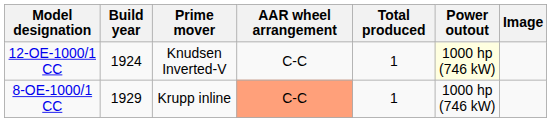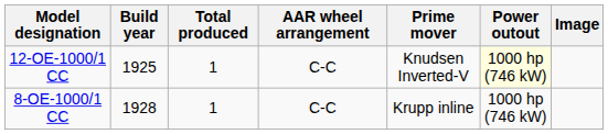 <table class="wikitable sortable" style="width: 100%">
 <tr>
 <th>Model<br>designation</th>
 <th>Build year</th>
+<th>Total produced</th>
+<th>AAR wheel arrangement</th>
 <th>Prime mover</th>
-<th>AAR wheel arrangement</th>
-<th>Total produced</th>
 <th>Power outout</th>
 <th>Image</th>
 </tr>
 <tr style="text-align:center">
 <td><a href='#'>12-OE-1000/1 CC</a></td>
-<td>1924</td>
+<td>1925</td>
+<td>1</td>
+<td>C-C</td>
 <td>Knudsen Inverted-V</td>
-<td>C-C</td>
-<td>1</td>
 <td style="background: lightyellow;">1000 hp<br>(746 kW)</td>
 <td></td>
 </tr>
 <tr style="text-align:center">
 <td><a href='#'>8-OE-1000/1 CC</a></td>
-<td>1929</td>
+<td>1928</td>
+<td>1</td>
+<td>C-C</td>
 <td>Krupp inline</td>
-<td style="background: lightsalmon;">C-C</td>
-<td>1</td>
 <td>1000 hp<br>(746 kW)</td>
 <td></td>
 </tr>
 </table>
